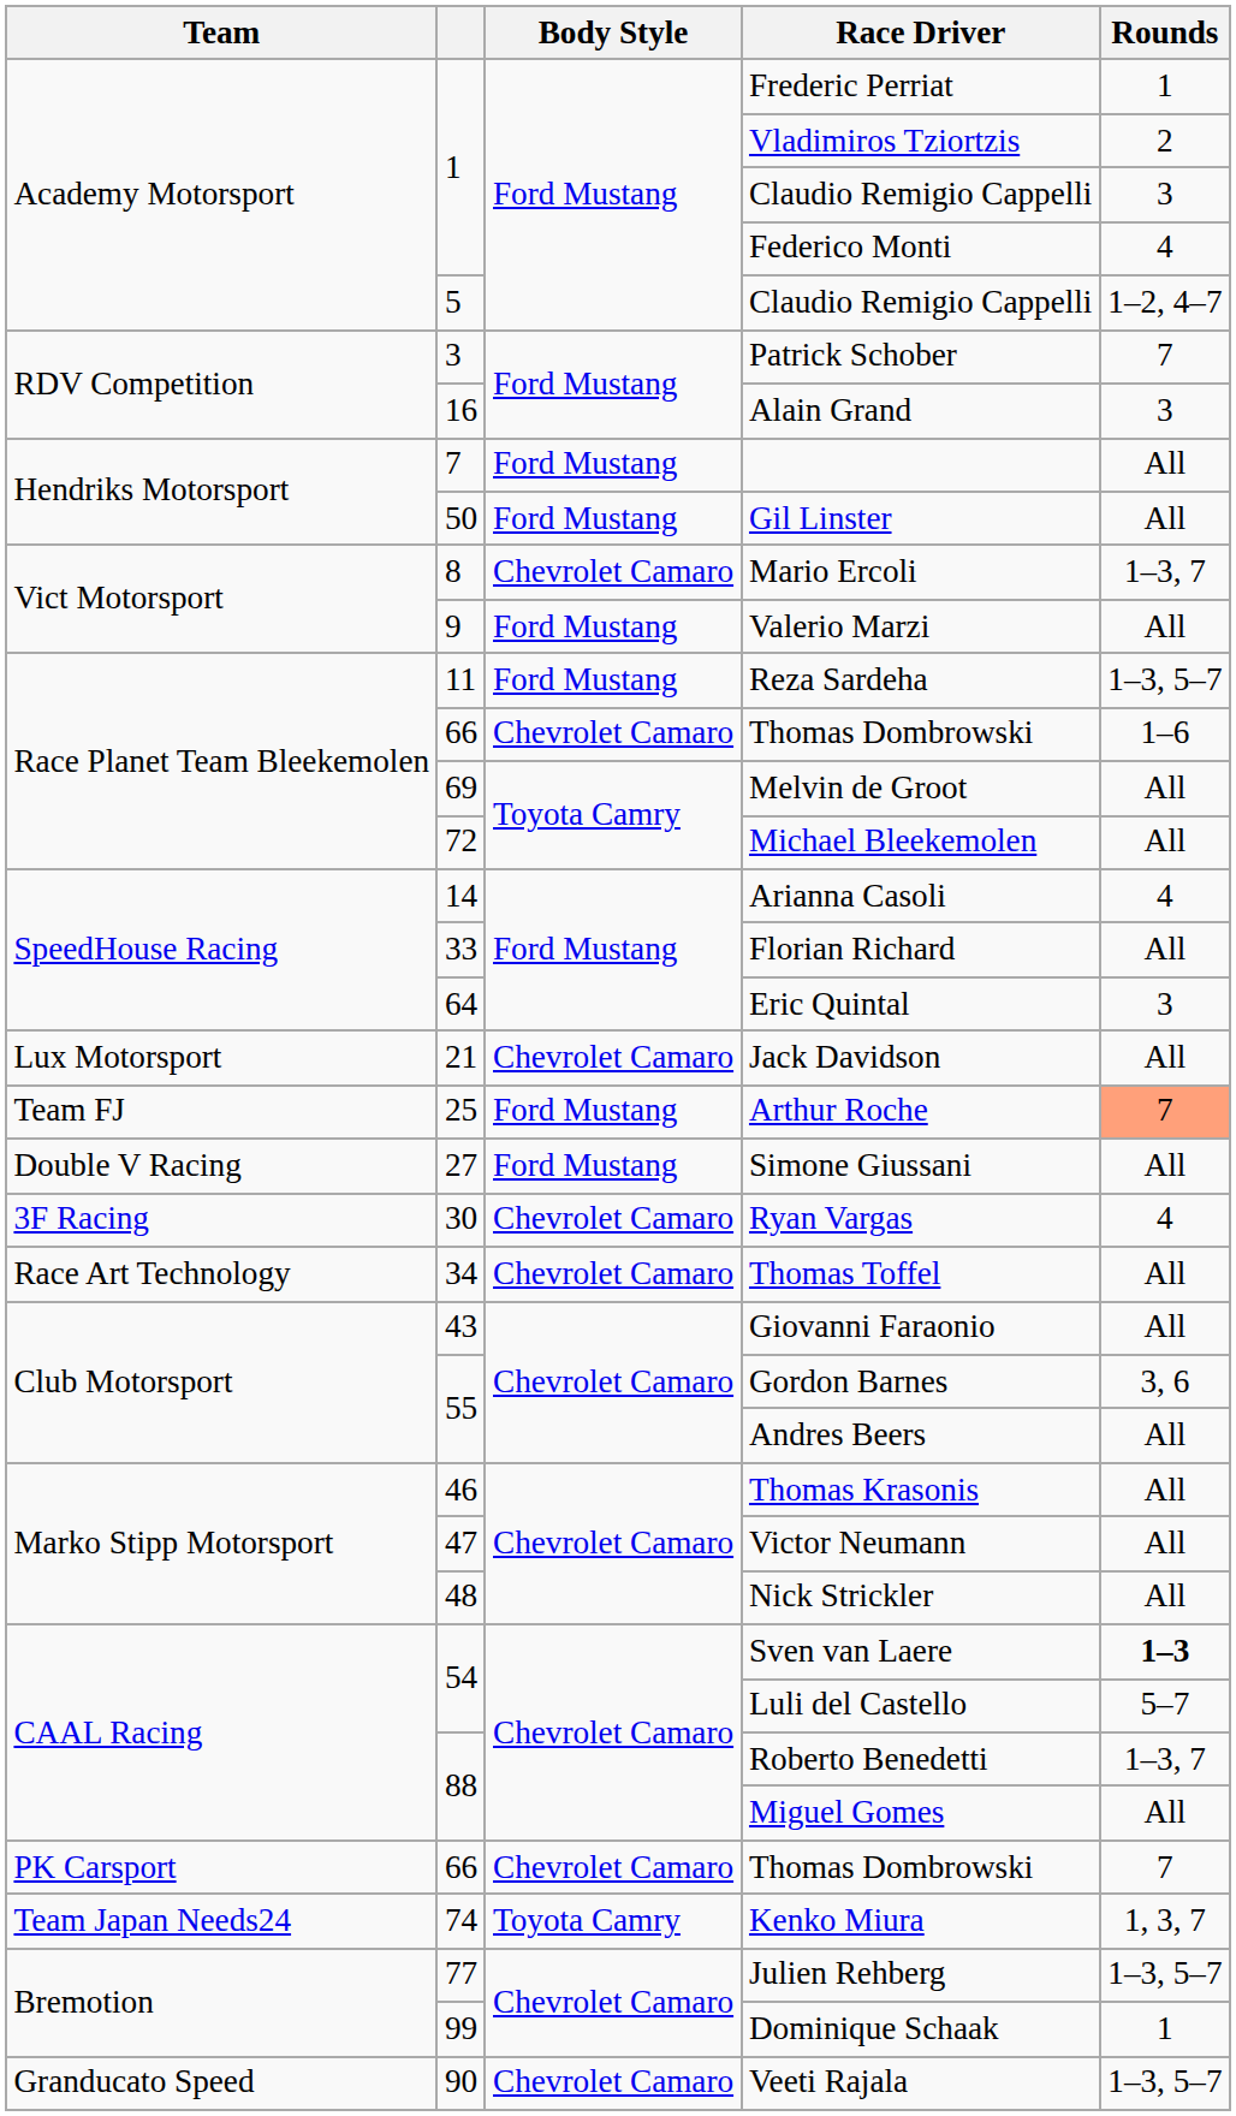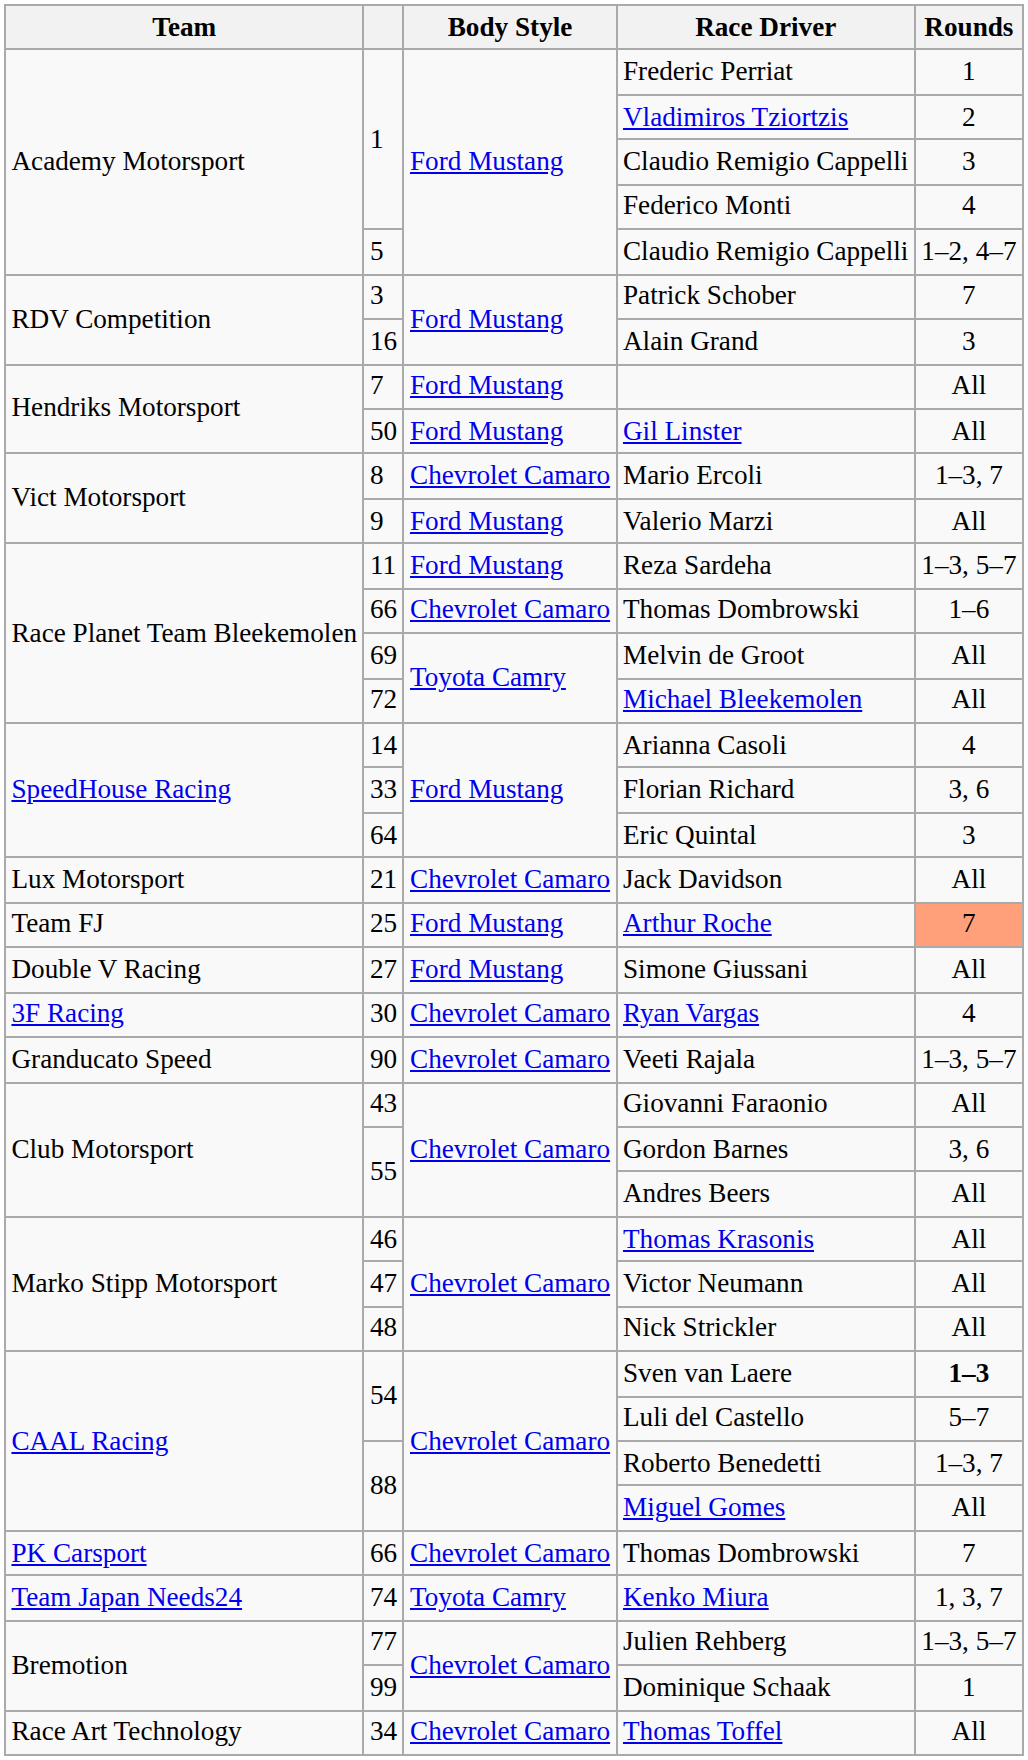 <table class="wikitable" style="font-size: 85%">
 <tr>
 <th>Team</th>
 <th></th>
 <th>Body Style</th>
 <th>Race Driver</th>
 <th>Rounds</th>
 </tr>
 <tr>
 <td rowspan=5 nowrap> Academy Motorsport</td>
 <td rowspan=4>1</td>
 <td rowspan=5 nowrap><a href='#'>Ford Mustang</a></td>
 <td nowrap> Frederic Perriat</td>
 <td align="center">1</td>
 </tr>
 <tr>
 <td nowrap> <a href='#'>Vladimiros Tziortzis</a></td>
 <td align="center">2</td>
 </tr>
 <tr>
 <td nowrap> Claudio Remigio Cappelli</td>
 <td align="center">3</td>
 </tr>
 <tr>
 <td nowrap> Federico Monti</td>
 <td align="center">4</td>
 </tr>
 <tr>
 <td>5</td>
 <td nowrap> Claudio Remigio Cappelli</td>
 <td align="center">1–2, 4–7</td>
 </tr>
 <tr>
 <td rowspan="2" nowrap=""> RDV Competition</td>
 <td>3</td>
 <td rowspan="2" nowrap=""><a href='#'>Ford Mustang</a></td>
 <td nowrap> Patrick Schober</td>
 <td align="center">7</td>
 </tr>
 <tr>
 <td>16</td>
 <td nowrap=""> Alain Grand</td>
 <td align="center">3</td>
 </tr>
 <tr>
 <td rowspan="2" nowrap=""> Hendriks Motorsport</td>
 <td>7</td>
 <td nowrap=""><a href='#'>Ford Mustang</a></td>
 <td nowrap=""> </td>
 <td align="center">All</td>
 </tr>
 <tr>
 <td>50</td>
 <td nowrap=""><a href='#'>Ford Mustang</a></td>
 <td nowrap=""> <a href='#'>Gil Linster</a></td>
 <td align="center">All</td>
 </tr>
 <tr>
 <td rowspan="2" nowrap=""> Vict Motorsport</td>
 <td>8</td>
 <td nowrap=""><a href='#'>Chevrolet Camaro</a></td>
 <td nowrap=""> Mario Ercoli</td>
 <td align="center">1–3, 7</td>
 </tr>
 <tr>
 <td>9</td>
 <td nowrap><a href='#'>Ford Mustang</a></td>
 <td nowrap> Valerio Marzi</td>
 <td align="center">All</td>
 </tr>
 <tr>
 <td rowspan=4 nowrap> Race Planet Team Bleekemolen</td>
 <td>11</td>
 <td nowrap><a href='#'>Ford Mustang</a></td>
 <td nowrap> Reza Sardeha</td>
 <td align="center">1–3, 5–7</td>
 </tr>
 <tr>
 <td>66</td>
 <td nowrap><a href='#'>Chevrolet Camaro</a></td>
 <td nowrap> Thomas Dombrowski</td>
 <td align="center">1–6</td>
 </tr>
 <tr>
 <td>69</td>
 <td rowspan=2 nowrap><a href='#'>Toyota Camry</a></td>
 <td nowrap> Melvin de Groot</td>
 <td align="center">All</td>
 </tr>
 <tr>
 <td>72</td>
 <td nowrap> <a href='#'>Michael Bleekemolen</a></td>
 <td align="center">All</td>
 </tr>
 <tr>
 <td rowspan=3 nowrap> <a href='#'>SpeedHouse Racing</a></td>
 <td>14</td>
 <td rowspan=3 nowrap><a href='#'>Ford Mustang</a></td>
 <td nowrap> Arianna Casoli</td>
 <td align="center">4</td>
 </tr>
 <tr>
 <td>33</td>
 <td nowrap> Florian Richard</td>
-<td align="center">All</td>
+<td align="center">3, 6</td>
 </tr>
 <tr>
 <td>64</td>
 <td nowrap> Eric Quintal</td>
 <td align="center">3</td>
 </tr>
 <tr>
 <td nowrap> Lux Motorsport</td>
 <td>21</td>
 <td nowrap><a href='#'>Chevrolet Camaro</a></td>
 <td nowrap> Jack Davidson</td>
 <td align="center">All</td>
 </tr>
 <tr>
 <td nowrap> Team FJ</td>
 <td>25</td>
 <td nowrap><a href='#'>Ford Mustang</a></td>
 <td nowrap> <a href='#'>Arthur Roche</a></td>
 <td align="center" style="background: lightsalmon;">7</td>
 </tr>
 <tr>
 <td nowrap> Double V Racing</td>
 <td>27</td>
 <td nowrap><a href='#'>Ford Mustang</a></td>
 <td nowrap> Simone Giussani</td>
 <td align="center">All</td>
 </tr>
 <tr>
 <td nowrap> <a href='#'>3F Racing</a></td>
 <td>30</td>
 <td nowrap><a href='#'>Chevrolet Camaro</a></td>
 <td nowrap> <a href='#'>Ryan Vargas</a></td>
 <td align="center">4</td>
 </tr>
 <tr>
-<td nowrap> Race Art Technology</td>
-<td>34</td>
+<td nowrap> Granducato Speed</td>
+<td>90</td>
 <td nowrap><a href='#'>Chevrolet Camaro</a></td>
-<td nowrap> <a href='#'>Thomas Toffel</a></td>
-<td align="center">All</td>
+<td nowrap> Veeti Rajala</td>
+<td align="center">1–3, 5–7</td>
 </tr>
 <tr>
 <td rowspan=3 nowrap> Club Motorsport</td>
 <td>43</td>
 <td rowspan=3 nowrap><a href='#'>Chevrolet Camaro</a></td>
 <td nowrap> Giovanni Faraonio</td>
 <td align="center">All</td>
 </tr>
 <tr>
 <td rowspan=2 nowrap>55</td>
 <td nowrap> Gordon Barnes</td>
 <td align="center">3, 6</td>
 </tr>
 <tr>
 <td nowrap> Andres Beers</td>
 <td align="center">All</td>
 </tr>
 <tr>
 <td rowspan="3" nowrap=""> Marko Stipp Motorsport</td>
 <td>46</td>
 <td rowspan="3" nowrap=""><a href='#'>Chevrolet Camaro</a></td>
 <td nowrap> <a href='#'>Thomas Krasonis</a></td>
 <td align="center">All</td>
 </tr>
 <tr>
 <td>47</td>
 <td nowrap> Victor Neumann</td>
 <td align="center">All</td>
 </tr>
 <tr>
 <td>48</td>
 <td nowrap> Nick Strickler</td>
 <td align="center">All</td>
 </tr>
 <tr>
 <td rowspan=4 nowrap> <a href='#'>CAAL Racing</a></td>
 <td rowspan=2>54</td>
 <td rowspan=4 nowrap><a href='#'>Chevrolet Camaro</a></td>
 <td nowrap> Sven van Laere</td>
 <td align="center"><strong>1–3</strong></td>
 </tr>
 <tr>
 <td nowrap> Luli del Castello</td>
 <td align="center">5–7</td>
 </tr>
 <tr>
 <td rowspan=2>88</td>
 <td nowrap> Roberto Benedetti</td>
 <td align="center">1–3, 7</td>
 </tr>
 <tr>
 <td nowrap> <a href='#'>Miguel Gomes</a></td>
 <td align="center">All</td>
 </tr>
 <tr>
 <td nowrap> <a href='#'>PK Carsport</a></td>
 <td>66</td>
 <td nowrap><a href='#'>Chevrolet Camaro</a></td>
 <td nowrap> Thomas Dombrowski</td>
 <td align="center">7</td>
 </tr>
 <tr>
 <td nowrap> <a href='#'>Team Japan Needs24</a></td>
 <td>74</td>
 <td nowrap><a href='#'>Toyota Camry</a></td>
 <td nowrap> <a href='#'>Kenko Miura</a></td>
 <td align="center">1, 3, 7</td>
 </tr>
 <tr>
 <td rowspan=2 nowrap> Bremotion</td>
 <td>77</td>
 <td rowspan=2 nowrap><a href='#'>Chevrolet Camaro</a></td>
 <td nowrap> Julien Rehberg</td>
 <td align="center">1–3, 5–7</td>
 </tr>
 <tr>
 <td>99</td>
 <td nowrap> Dominique Schaak</td>
 <td align="center">1</td>
 </tr>
 <tr>
-<td nowrap> Granducato Speed</td>
-<td>90</td>
+<td nowrap> Race Art Technology</td>
+<td>34</td>
 <td nowrap><a href='#'>Chevrolet Camaro</a></td>
-<td nowrap> Veeti Rajala</td>
-<td align="center">1–3, 5–7</td>
+<td nowrap> <a href='#'>Thomas Toffel</a></td>
+<td align="center">All</td>
 </tr>
 <tr>
 </tr>
 </table>
